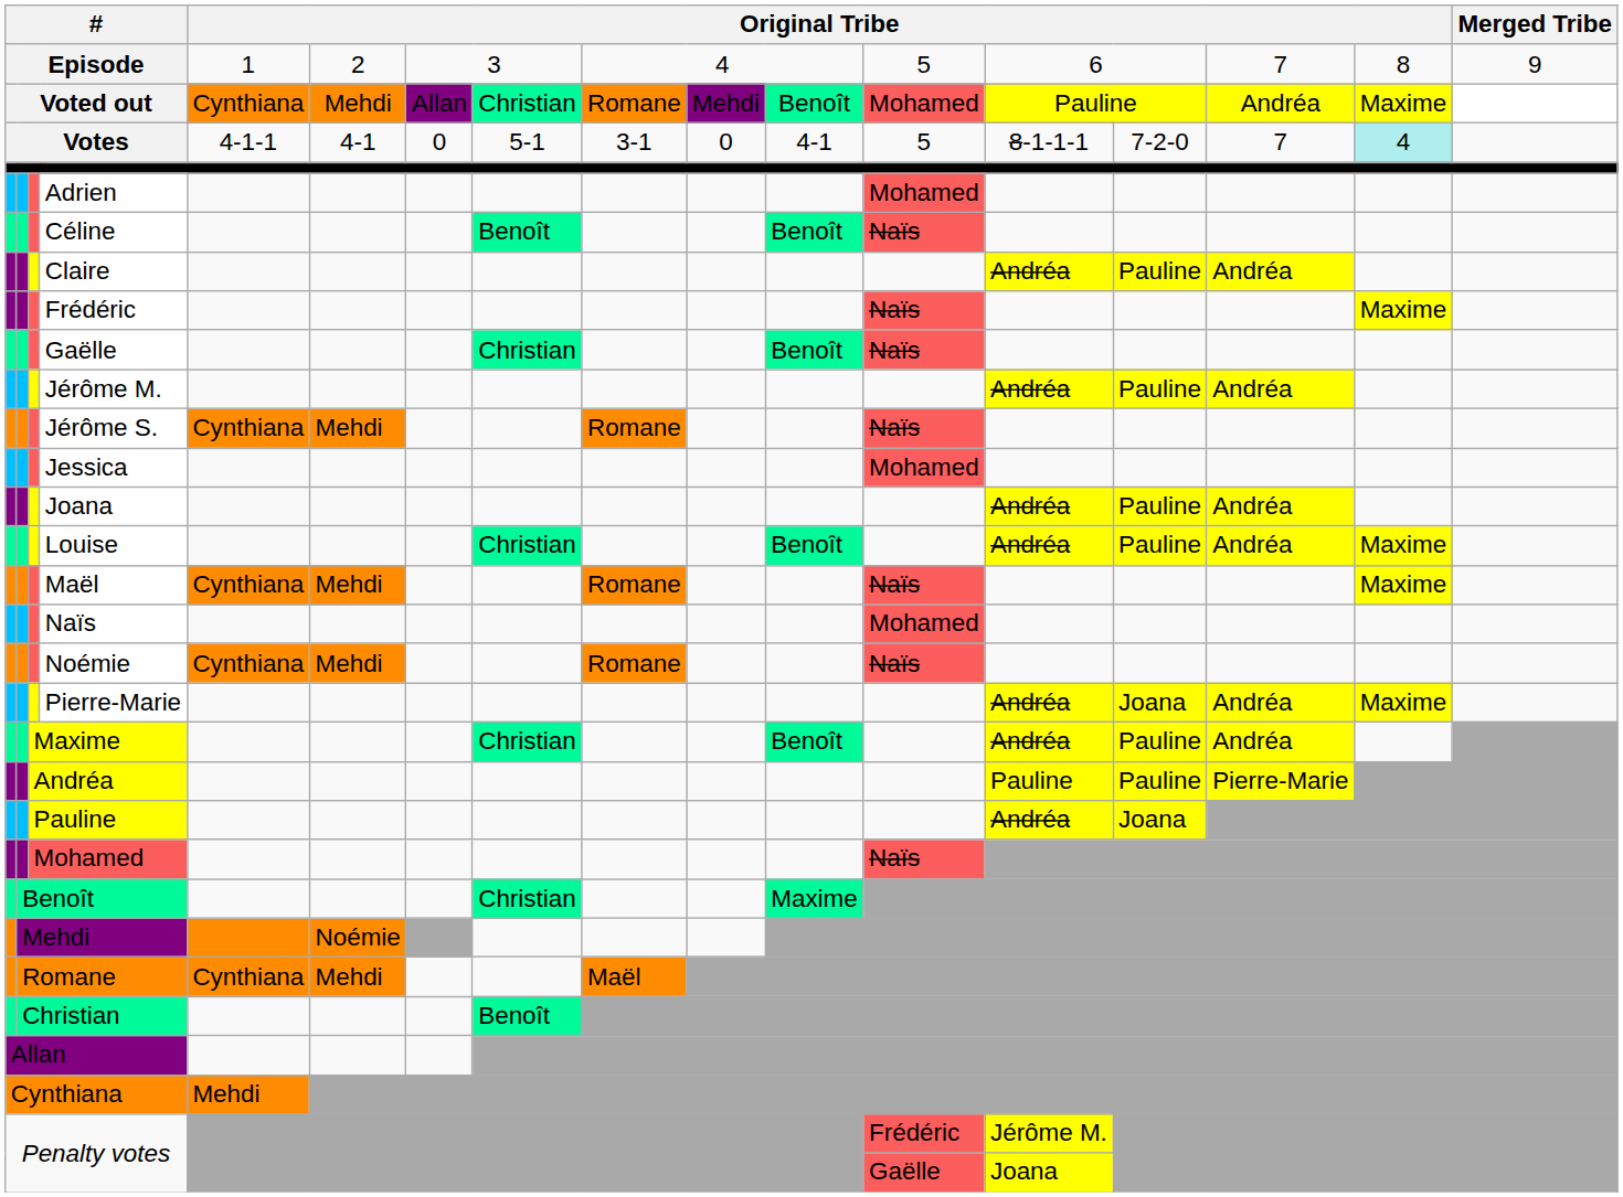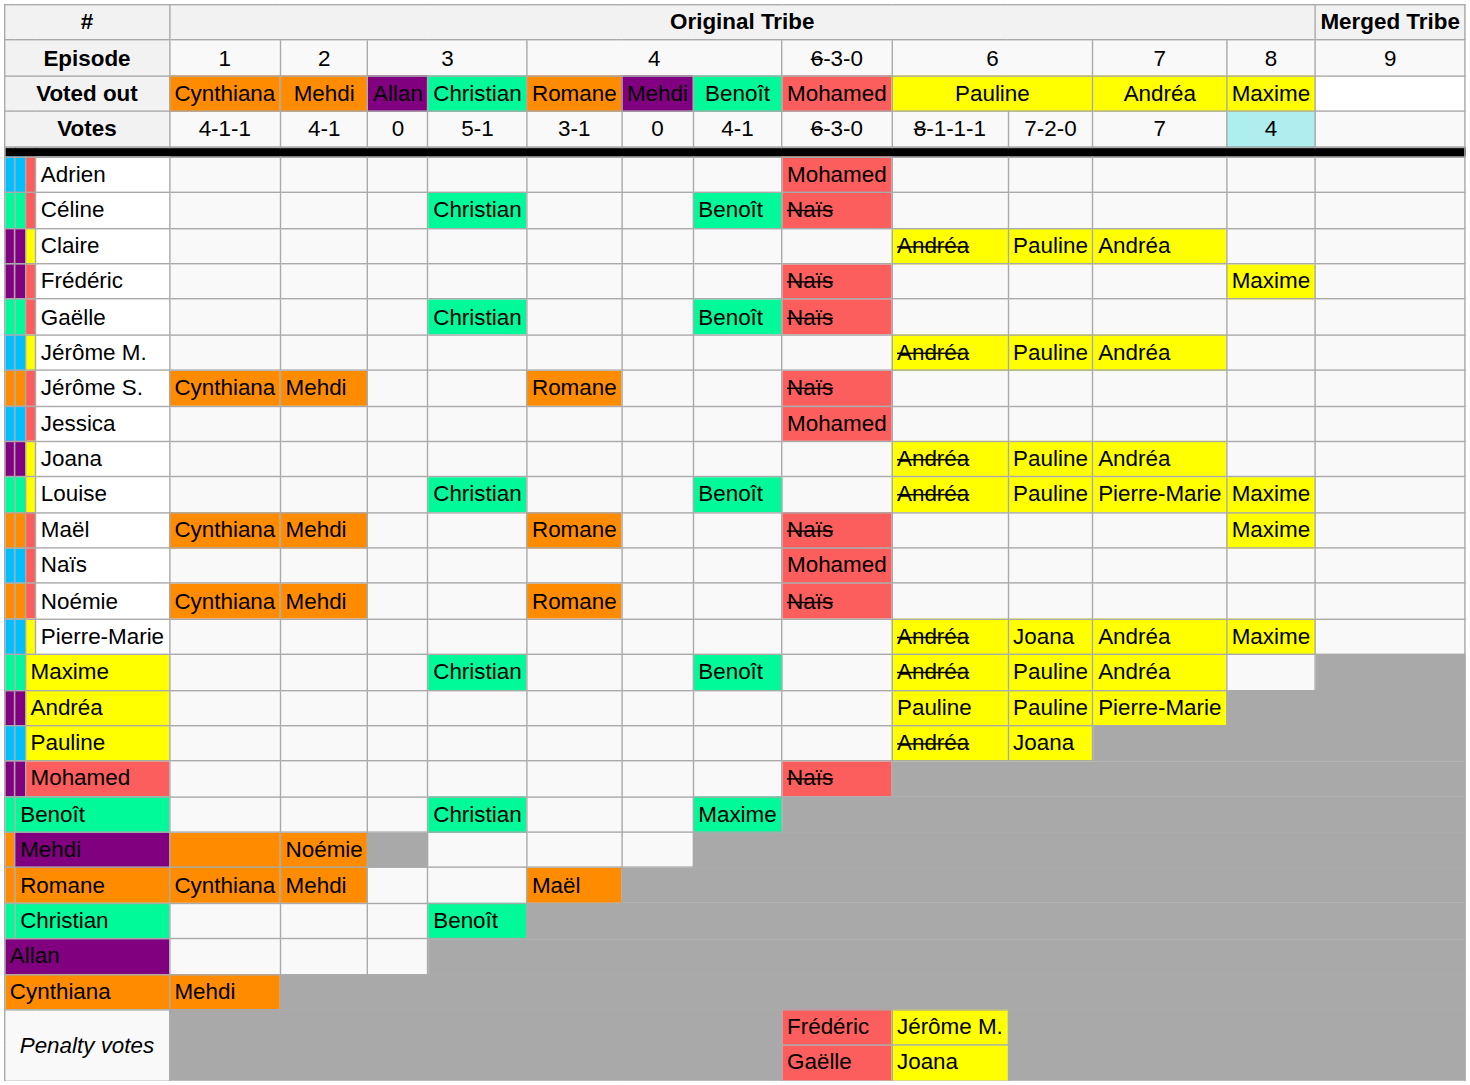 <table class="wikitable" text-align:center;">
 <tr>
 <th colspan="4" align="left">#</th>
 <th colspan="12" align="left">Original Tribe</th>
 <th colspan="1" align="left">Merged Tribe</th>
 </tr>
 <tr>
 <th colspan="4" align="left">Episode</th>
 <td align="center">1</td>
 <td align="center">2</td>
 <td colspan="2" align="center">3</td>
 <td colspan="3" align="center">4</td>
-<td align="center">5</td>
+<td align="center"><s>6</s>-3-0<br></td>
 <td colspan="2" align="center">6</td>
 <td align="center">7</td>
 <td align="center">8</td>
 <td align="center">9</td>
 </tr>
 <tr>
 <th colspan="4" align="left">Voted out</th>
 <td align="center" bgcolor="DarkOrange">Cynthiana</td>
 <td align="center" bgcolor="DarkOrange">Mehdi</td>
 <td align="center" bgcolor="purple"><span>Allan</span></td>
 <td align="center" bgcolor="MediumSpringGreen">Christian</td>
 <td align="center" bgcolor="DarkOrange">Romane</td>
 <td align="center" bgcolor="purple"><span>Mehdi</span></td>
 <td align="center" bgcolor="MediumSpringGreen">Benoît</td>
 <td align="center" bgcolor="#fc5d5d">Mohamed</td>
 <td colspan="2" align="center" bgcolor="yellow">Pauline</td>
 <td align="center" bgcolor="yellow">Andréa</td>
 <td align="center" bgcolor="yellow">Maxime</td>
 <td align="center" bgcolor="white"></td>
 </tr>
 <tr>
 <th colspan="4" align="left">Votes</th>
 <td align="center">4-1-1</td>
 <td align="center">4-1</td>
 <td align="center">0</td>
 <td align="center">5-1</td>
 <td align="center">3-1</td>
 <td align="center">0</td>
 <td align="center">4-1</td>
-<td align="center">5</td>
+<td align="center"><s>6</s>-3-0<br></td>
 <td align="center"><s>8</s>-1-1-1<br></td>
 <td align="center">7-2-0</td>
 <td align="center">7</td>
 <td align="center" style="background: paleturquoise;">4<br></td>
 <td align="center"></td>
 </tr>
 <tr>
 <td colspan="100%" bgcolor="#000000"></td>
 </tr>
 <tr>
 <td bgcolor="DeepSkyBlue"></td>
 <td bgcolor="DeepSkyBlue"></td>
 <td bgcolor="#fc5d5d"></td>
 <td bgcolor="white" align="left">Adrien</td>
 <td></td>
 <td></td>
 <td></td>
 <td></td>
 <td></td>
 <td></td>
 <td></td>
 <td bgcolor="#fc5d5d">Mohamed</td>
 <td></td>
 <td></td>
 <td></td>
 <td></td>
 <td></td>
 </tr>
 <tr>
 <td bgcolor="MediumSpringGreen"></td>
 <td bgcolor="MediumSpringGreen"></td>
 <td bgcolor="#fc5d5d"></td>
 <td bgcolor="white" align="left">Céline</td>
 <td></td>
 <td></td>
 <td></td>
-<td bgcolor="MediumSpringGreen">Benoît</td>
+<td bgcolor="MediumSpringGreen">Christian</td>
 <td></td>
 <td></td>
 <td bgcolor="MediumSpringGreen">Benoît</td>
 <td bgcolor="#fc5d5d"><s>Naïs</s></td>
 <td></td>
 <td></td>
 <td></td>
 <td></td>
 <td></td>
 </tr>
 <tr>
 <td bgcolor="purple"></td>
 <td bgcolor="purple"></td>
 <td bgcolor="yellow"></td>
 <td bgcolor="white" align="left">Claire</td>
 <td></td>
 <td></td>
 <td></td>
 <td></td>
 <td></td>
 <td></td>
 <td></td>
 <td></td>
 <td bgcolor="yellow"><s>Andréa</s></td>
 <td bgcolor="yellow">Pauline</td>
 <td bgcolor="yellow">Andréa</td>
 <td></td>
 <td></td>
 </tr>
 <tr>
 <td bgcolor="purple"></td>
 <td bgcolor="purple"></td>
 <td bgcolor="#fc5d5d"></td>
 <td bgcolor="white" align="left">Frédéric</td>
 <td></td>
 <td></td>
 <td></td>
 <td></td>
 <td></td>
 <td></td>
 <td></td>
 <td bgcolor="#fc5d5d"><s>Naïs</s></td>
 <td></td>
 <td></td>
 <td></td>
 <td bgcolor="yellow">Maxime</td>
 <td></td>
 </tr>
 <tr>
 <td bgcolor="MediumSpringGreen"></td>
 <td bgcolor="MediumSpringGreen"></td>
 <td bgcolor="#fc5d5d"></td>
 <td bgcolor="white" align="left">Gaëlle</td>
 <td></td>
 <td></td>
 <td></td>
 <td bgcolor="MediumSpringGreen">Christian</td>
 <td></td>
 <td></td>
 <td bgcolor="MediumSpringGreen">Benoît</td>
 <td bgcolor="#fc5d5d"><s>Naïs</s></td>
 <td></td>
 <td></td>
 <td></td>
 <td></td>
 <td></td>
 </tr>
 <tr>
 <td bgcolor="DeepSkyBlue"></td>
 <td bgcolor="DeepSkyBlue"></td>
 <td bgcolor="yellow"></td>
 <td bgcolor="white" align="left">Jérôme M.</td>
 <td></td>
 <td></td>
 <td></td>
 <td></td>
 <td></td>
 <td></td>
 <td></td>
 <td></td>
 <td bgcolor="yellow"><s>Andréa</s></td>
 <td bgcolor="yellow">Pauline</td>
 <td bgcolor="yellow">Andréa</td>
 <td></td>
 <td></td>
 </tr>
 <tr>
 <td bgcolor="DarkOrange"></td>
 <td bgcolor="DarkOrange"></td>
 <td bgcolor="#fc5d5d"></td>
 <td bgcolor="white" align="left">Jérôme S.</td>
 <td bgcolor="DarkOrange">Cynthiana</td>
 <td bgcolor="DarkOrange">Mehdi</td>
 <td></td>
 <td></td>
 <td bgcolor="DarkOrange">Romane</td>
 <td></td>
 <td></td>
 <td bgcolor="#fc5d5d"><s>Naïs</s></td>
 <td></td>
 <td></td>
 <td></td>
 <td></td>
 <td></td>
 </tr>
 <tr>
 <td bgcolor="DeepSkyBlue"></td>
 <td bgcolor="DeepSkyBlue"></td>
 <td bgcolor="#fc5d5d"></td>
 <td bgcolor="white" align="left">Jessica</td>
 <td></td>
 <td></td>
 <td></td>
 <td></td>
 <td></td>
 <td></td>
 <td></td>
 <td bgcolor="#fc5d5d">Mohamed</td>
 <td></td>
 <td></td>
 <td></td>
 <td></td>
 <td></td>
 </tr>
 <tr>
 <td bgcolor="purple"></td>
 <td bgcolor="purple"></td>
 <td bgcolor="yellow"></td>
 <td bgcolor="white" align="left">Joana</td>
 <td></td>
 <td></td>
 <td></td>
 <td></td>
 <td></td>
 <td></td>
 <td></td>
 <td></td>
 <td bgcolor="yellow"><s>Andréa</s></td>
 <td bgcolor="yellow">Pauline</td>
 <td bgcolor="yellow">Andréa</td>
 <td></td>
 <td></td>
 </tr>
 <tr>
 <td bgcolor="MediumSpringGreen"></td>
 <td bgcolor="MediumSpringGreen"></td>
 <td bgcolor="yellow"></td>
 <td bgcolor="white" align="left">Louise</td>
 <td></td>
 <td></td>
 <td></td>
 <td bgcolor="MediumSpringGreen">Christian</td>
 <td></td>
 <td></td>
 <td bgcolor="MediumSpringGreen">Benoît</td>
 <td></td>
 <td bgcolor="yellow"><s>Andréa</s></td>
 <td bgcolor="yellow">Pauline</td>
-<td bgcolor="yellow">Andréa</td>
+<td bgcolor="yellow">Pierre-Marie</td>
 <td bgcolor="yellow">Maxime</td>
 <td></td>
 </tr>
 <tr>
 <td bgcolor="DarkOrange"></td>
 <td bgcolor="DarkOrange"></td>
 <td bgcolor="#fc5d5d"></td>
 <td bgcolor="white" align="left">Maël</td>
 <td bgcolor="DarkOrange">Cynthiana</td>
 <td bgcolor="DarkOrange">Mehdi</td>
 <td></td>
 <td></td>
 <td bgcolor="DarkOrange">Romane</td>
 <td></td>
 <td></td>
 <td bgcolor="#fc5d5d"><s>Naïs</s></td>
 <td></td>
 <td></td>
 <td></td>
 <td bgcolor="yellow">Maxime</td>
 <td></td>
 </tr>
 <tr>
 <td bgcolor="DeepSkyBlue"></td>
 <td bgcolor="DeepSkyBlue"></td>
 <td bgcolor="#fc5d5d"></td>
 <td bgcolor="white" align="left">Naïs</td>
 <td></td>
 <td></td>
 <td></td>
 <td></td>
 <td></td>
 <td></td>
 <td></td>
 <td bgcolor="#fc5d5d">Mohamed</td>
 <td></td>
 <td></td>
 <td></td>
 <td></td>
 <td></td>
 </tr>
 <tr>
 <td bgcolor="DarkOrange"></td>
 <td bgcolor="DarkOrange"></td>
 <td bgcolor="#fc5d5d"></td>
 <td bgcolor="white" align="left">Noémie</td>
 <td bgcolor="DarkOrange">Cynthiana</td>
 <td bgcolor="DarkOrange">Mehdi</td>
 <td></td>
 <td></td>
 <td bgcolor="DarkOrange">Romane</td>
 <td></td>
 <td></td>
 <td bgcolor="#fc5d5d"><s>Naïs</s></td>
 <td></td>
 <td></td>
 <td></td>
 <td></td>
 <td></td>
 </tr>
 <tr>
 <td bgcolor="DeepSkyBlue"></td>
 <td bgcolor="DeepSkyBlue"></td>
 <td bgcolor="yellow"></td>
 <td bgcolor="white" align="left">Pierre-Marie</td>
 <td></td>
 <td></td>
 <td></td>
 <td></td>
 <td></td>
 <td></td>
 <td></td>
 <td></td>
 <td bgcolor="yellow"><s>Andréa</s></td>
 <td bgcolor="yellow">Joana</td>
 <td bgcolor="yellow">Andréa</td>
 <td bgcolor="yellow">Maxime</td>
 <td></td>
 </tr>
 <tr>
 <td bgcolor="MediumSpringGreen"></td>
 <td bgcolor="MediumSpringGreen"></td>
 <td colspan="2" bgcolor="yellow" align="left">Maxime</td>
 <td></td>
 <td></td>
 <td></td>
 <td bgcolor="MediumSpringGreen">Christian</td>
 <td></td>
 <td></td>
 <td bgcolor="MediumSpringGreen">Benoît</td>
 <td></td>
 <td bgcolor="yellow"><s>Andréa</s></td>
 <td bgcolor="yellow">Pauline</td>
 <td bgcolor="yellow">Andréa</td>
 <td></td>
 <td colspan="100%" bgcolor="darkgrey"></td>
 </tr>
 <tr>
 <td bgcolor="purple"></td>
 <td bgcolor="purple"></td>
 <td colspan="2" bgcolor="yellow" align="left">Andréa</td>
 <td></td>
 <td></td>
 <td></td>
 <td></td>
 <td></td>
 <td></td>
 <td></td>
 <td></td>
 <td bgcolor="yellow">Pauline</td>
 <td bgcolor="yellow">Pauline</td>
 <td bgcolor="yellow">Pierre-Marie</td>
 <td colspan="100%" bgcolor="darkgrey"></td>
 </tr>
 <tr>
 <td bgcolor="DeepSkyBlue"></td>
 <td bgcolor="DeepSkyBlue"></td>
 <td colspan="2" bgcolor="yellow" align="left">Pauline</td>
 <td></td>
 <td></td>
 <td></td>
 <td></td>
 <td></td>
 <td></td>
 <td></td>
 <td></td>
 <td bgcolor="yellow"><s>Andréa</s></td>
 <td bgcolor="yellow">Joana</td>
 <td colspan="100%" bgcolor="darkgrey"></td>
 </tr>
 <tr>
 <td bgcolor="purple"></td>
 <td bgcolor="purple"></td>
 <td colspan="2" bgcolor="#fc5d5d" align="left">Mohamed</td>
 <td></td>
 <td></td>
 <td></td>
 <td></td>
 <td></td>
 <td></td>
 <td></td>
 <td bgcolor="#fc5d5d"><s>Naïs</s></td>
 <td colspan="100%" bgcolor="darkgrey"></td>
 </tr>
 <tr>
 <td bgcolor="MediumSpringGreen"></td>
 <td colspan="3" bgcolor="MediumSpringGreen" align="left">Benoît</td>
 <td></td>
 <td></td>
 <td></td>
 <td bgcolor="MediumSpringGreen">Christian</td>
 <td></td>
 <td></td>
 <td bgcolor="MediumSpringGreen">Maxime</td>
 <td colspan="100%" bgcolor="darkgrey"></td>
 </tr>
 <tr>
 <td bgcolor="DarkOrange"></td>
 <td colspan="3" bgcolor="purple" align="left"><span>Mehdi</span></td>
 <td bgcolor="DarkOrange"></td>
 <td bgcolor="DarkOrange">Noémie</td>
 <td bgcolor="darkgrey"></td>
 <td></td>
 <td></td>
 <td></td>
 <td colspan="100%" bgcolor="darkgrey"></td>
 </tr>
 <tr>
 <td bgcolor="DarkOrange"></td>
 <td colspan="3" bgcolor="DarkOrange">Romane</td>
 <td bgcolor="DarkOrange">Cynthiana</td>
 <td bgcolor="DarkOrange">Mehdi</td>
 <td></td>
 <td></td>
 <td bgcolor="DarkOrange">Maël</td>
 <td colspan="100%" bgcolor="darkgrey"></td>
 </tr>
 <tr>
 <td bgcolor="MediumSpringGreen"></td>
 <td colspan="3" bgcolor="MediumSpringGreen" align="left">Christian</td>
 <td></td>
 <td></td>
 <td></td>
 <td bgcolor="MediumSpringGreen">Benoît</td>
 <td colspan="100%" bgcolor="darkgrey"></td>
 </tr>
 <tr>
 <td colspan="4" bgcolor="purple" align="left"><span>Allan</span></td>
 <td></td>
 <td></td>
 <td></td>
 <td colspan="100%" bgcolor="darkgrey"></td>
 </tr>
 <tr>
 <td colspan="4" bgcolor="DarkOrange" align="left">Cynthiana</td>
 <td bgcolor="DarkOrange">Mehdi</td>
 <td colspan="100%" bgcolor="darkgrey"></td>
 </tr>
 <tr>
 <td rowspan="2" colspan="4" align="center"><em>Penalty votes</em></td>
 <td rowspan="2" colspan="7" bgcolor="darkgrey"></td>
 <td bgcolor="#fc5d5d">Frédéric</td>
 <td bgcolor="yellow">Jérôme M.</td>
 <td rowspan="2" colspan="100%" bgcolor="darkgrey"></td>
 </tr>
 <tr>
 <td bgcolor="#fc5d5d">Gaëlle</td>
 <td bgcolor="yellow">Joana</td>
 </tr>
 </table>
